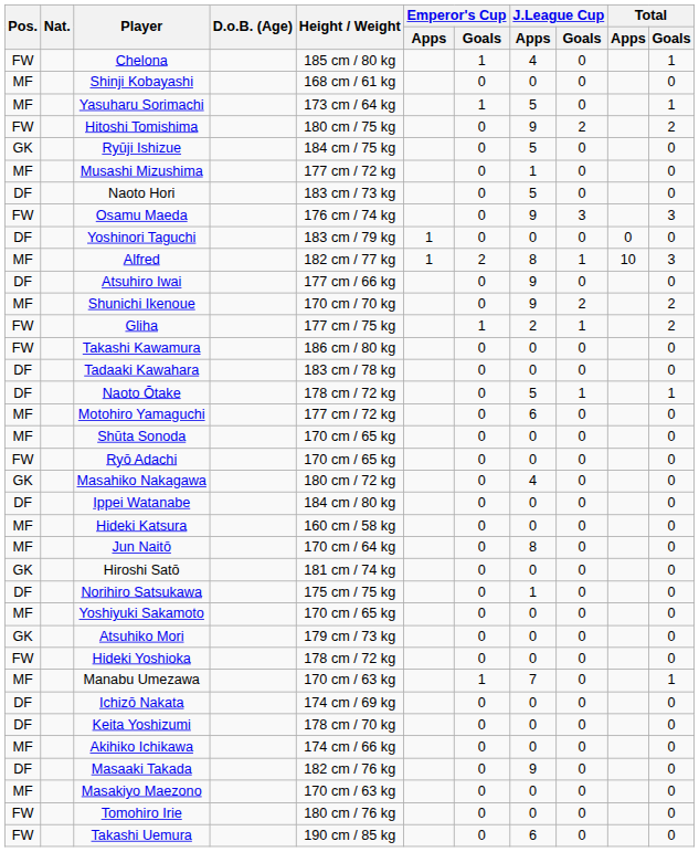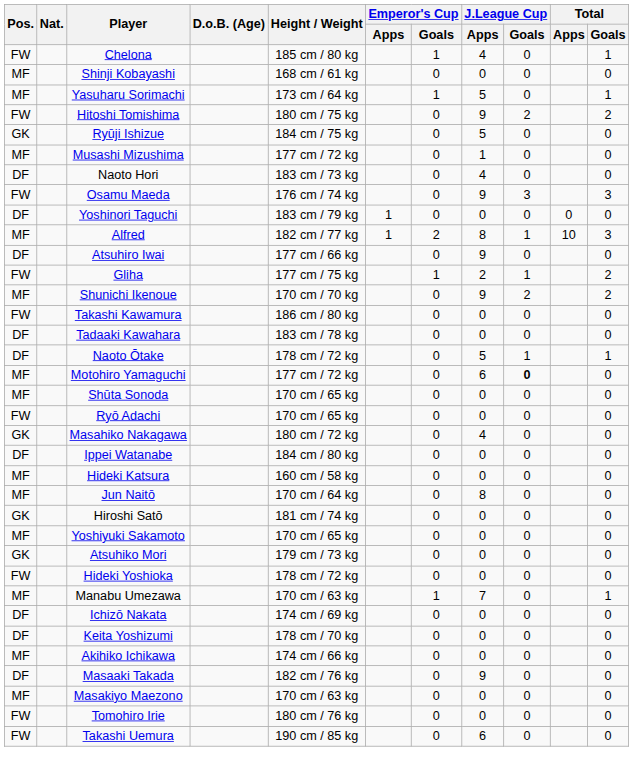 <table class="wikitable" style="text-align:center;">
 <tr>
 <th rowspan="2">Pos.</th>
 <th rowspan="2">Nat.</th>
 <th rowspan="2">Player</th>
 <th rowspan="2">D.o.B. (Age)</th>
 <th rowspan="2">Height / Weight</th>
 <th colspan="2"><a href='#'>Emperor's Cup</a></th>
 <th colspan="2"><a href='#'>J.League Cup</a></th>
 <th colspan="2">Total</th>
 </tr>
 <tr>
 <th>Apps</th>
 <th>Goals</th>
 <th>Apps</th>
 <th>Goals</th>
 <th>Apps</th>
 <th>Goals</th>
 </tr>
 <tr>
 <td>FW</td>
 <td></td>
 <td><a href='#'>Chelona</a></td>
 <td></td>
 <td>185 cm / 80 kg</td>
 <td></td>
 <td>1</td>
 <td>4</td>
 <td>0</td>
 <td></td>
 <td>1</td>
 </tr>
 <tr>
 <td>MF</td>
 <td></td>
 <td><a href='#'>Shinji Kobayashi</a></td>
 <td></td>
 <td>168 cm / 61 kg</td>
 <td></td>
 <td>0</td>
 <td>0</td>
 <td>0</td>
 <td></td>
 <td>0</td>
 </tr>
 <tr>
 <td>MF</td>
 <td></td>
 <td><a href='#'>Yasuharu Sorimachi</a></td>
 <td></td>
 <td>173 cm / 64 kg</td>
 <td></td>
 <td>1</td>
 <td>5</td>
 <td>0</td>
 <td></td>
 <td>1</td>
 </tr>
 <tr>
 <td>FW</td>
 <td></td>
 <td><a href='#'>Hitoshi Tomishima</a></td>
 <td></td>
 <td>180 cm / 75 kg</td>
 <td></td>
 <td>0</td>
 <td>9</td>
 <td>2</td>
 <td></td>
 <td>2</td>
 </tr>
 <tr>
 <td>GK</td>
 <td></td>
 <td><a href='#'>Ryūji Ishizue</a></td>
 <td></td>
 <td>184 cm / 75 kg</td>
 <td></td>
 <td>0</td>
 <td>5</td>
 <td>0</td>
 <td></td>
 <td>0</td>
 </tr>
 <tr>
 <td>MF</td>
 <td></td>
 <td><a href='#'>Musashi Mizushima</a></td>
 <td></td>
 <td>177 cm / 72 kg</td>
 <td></td>
 <td>0</td>
 <td>1</td>
 <td>0</td>
 <td></td>
 <td>0</td>
 </tr>
 <tr>
 <td>DF</td>
 <td></td>
 <td>Naoto Hori</td>
 <td></td>
 <td>183 cm / 73 kg</td>
 <td></td>
 <td>0</td>
-<td>5</td>
+<td>4</td>
 <td>0</td>
 <td></td>
 <td>0</td>
 </tr>
 <tr>
 <td>FW</td>
 <td></td>
 <td><a href='#'>Osamu Maeda</a></td>
 <td></td>
 <td>176 cm / 74 kg</td>
 <td></td>
 <td>0</td>
 <td>9</td>
 <td>3</td>
 <td></td>
 <td>3</td>
 </tr>
 <tr>
 <td>DF</td>
 <td></td>
 <td><a href='#'>Yoshinori Taguchi</a></td>
 <td></td>
 <td>183 cm / 79 kg</td>
 <td>1</td>
 <td>0</td>
 <td>0</td>
 <td>0</td>
 <td>0</td>
 <td>0</td>
 </tr>
 <tr>
 <td>MF</td>
 <td></td>
 <td><a href='#'>Alfred</a></td>
 <td></td>
 <td>182 cm / 77 kg</td>
 <td>1</td>
 <td>2</td>
 <td>8</td>
 <td>1</td>
 <td>10</td>
 <td>3</td>
 </tr>
 <tr>
 <td>DF</td>
 <td></td>
 <td><a href='#'>Atsuhiro Iwai</a></td>
 <td></td>
 <td>177 cm / 66 kg</td>
 <td></td>
 <td>0</td>
 <td>9</td>
 <td>0</td>
 <td></td>
 <td>0</td>
 </tr>
 <tr>
+<td>FW</td>
+<td></td>
+<td><a href='#'>Gliha</a></td>
+<td></td>
+<td>177 cm / 75 kg</td>
+<td></td>
+<td>1</td>
+<td>2</td>
+<td>1</td>
+<td></td>
+<td>2</td>
+</tr>
+<tr>
 <td>MF</td>
 <td></td>
 <td><a href='#'>Shunichi Ikenoue</a></td>
 <td></td>
 <td>170 cm / 70 kg</td>
 <td></td>
 <td>0</td>
 <td>9</td>
 <td>2</td>
-<td></td>
-<td>2</td>
-</tr>
-<tr>
-<td>FW</td>
-<td></td>
-<td><a href='#'>Gliha</a></td>
-<td></td>
-<td>177 cm / 75 kg</td>
-<td></td>
-<td>1</td>
-<td>2</td>
-<td>1</td>
 <td></td>
 <td>2</td>
 </tr>
 <tr>
 <td>FW</td>
 <td></td>
 <td><a href='#'>Takashi Kawamura</a></td>
 <td></td>
 <td>186 cm / 80 kg</td>
 <td></td>
 <td>0</td>
 <td>0</td>
 <td>0</td>
 <td></td>
 <td>0</td>
 </tr>
 <tr>
 <td>DF</td>
 <td></td>
 <td><a href='#'>Tadaaki Kawahara</a></td>
 <td></td>
 <td>183 cm / 78 kg</td>
 <td></td>
 <td>0</td>
 <td>0</td>
 <td>0</td>
 <td></td>
 <td>0</td>
 </tr>
 <tr>
 <td>DF</td>
 <td></td>
 <td><a href='#'>Naoto Ōtake</a></td>
 <td></td>
 <td>178 cm / 72 kg</td>
 <td></td>
 <td>0</td>
 <td>5</td>
 <td>1</td>
 <td></td>
 <td>1</td>
 </tr>
 <tr>
 <td>MF</td>
 <td></td>
 <td><a href='#'>Motohiro Yamaguchi</a></td>
 <td></td>
 <td>177 cm / 72 kg</td>
 <td></td>
 <td>0</td>
 <td>6</td>
-<td>0</td>
+<td><strong>0</strong></td>
 <td></td>
 <td>0</td>
 </tr>
 <tr>
 <td>MF</td>
 <td></td>
 <td><a href='#'>Shūta Sonoda</a></td>
 <td></td>
 <td>170 cm / 65 kg</td>
 <td></td>
 <td>0</td>
 <td>0</td>
 <td>0</td>
 <td></td>
 <td>0</td>
 </tr>
 <tr>
 <td>FW</td>
 <td></td>
 <td><a href='#'>Ryō Adachi</a></td>
 <td></td>
 <td>170 cm / 65 kg</td>
 <td></td>
 <td>0</td>
 <td>0</td>
 <td>0</td>
 <td></td>
 <td>0</td>
 </tr>
 <tr>
 <td>GK</td>
 <td></td>
 <td><a href='#'>Masahiko Nakagawa</a></td>
 <td></td>
 <td>180 cm / 72 kg</td>
 <td></td>
 <td>0</td>
 <td>4</td>
 <td>0</td>
 <td></td>
 <td>0</td>
 </tr>
 <tr>
 <td>DF</td>
 <td></td>
 <td><a href='#'>Ippei Watanabe</a></td>
 <td></td>
 <td>184 cm / 80 kg</td>
 <td></td>
 <td>0</td>
 <td>0</td>
 <td>0</td>
 <td></td>
 <td>0</td>
 </tr>
 <tr>
 <td>MF</td>
 <td></td>
 <td><a href='#'>Hideki Katsura</a></td>
 <td></td>
 <td>160 cm / 58 kg</td>
 <td></td>
 <td>0</td>
 <td>0</td>
 <td>0</td>
 <td></td>
 <td>0</td>
 </tr>
 <tr>
 <td>MF</td>
 <td></td>
 <td><a href='#'>Jun Naitō</a></td>
 <td></td>
 <td>170 cm / 64 kg</td>
 <td></td>
 <td>0</td>
 <td>8</td>
 <td>0</td>
 <td></td>
 <td>0</td>
 </tr>
 <tr>
 <td>GK</td>
 <td></td>
 <td>Hiroshi Satō</td>
 <td></td>
 <td>181 cm / 74 kg</td>
 <td></td>
 <td>0</td>
 <td>0</td>
-<td>0</td>
-<td></td>
-<td>0</td>
-</tr>
-<tr>
-<td>DF</td>
-<td></td>
-<td><a href='#'>Norihiro Satsukawa</a></td>
-<td></td>
-<td>175 cm / 75 kg</td>
-<td></td>
-<td>0</td>
-<td>1</td>
 <td>0</td>
 <td></td>
 <td>0</td>
 </tr>
 <tr>
 <td>MF</td>
 <td></td>
 <td><a href='#'>Yoshiyuki Sakamoto</a></td>
 <td></td>
 <td>170 cm / 65 kg</td>
 <td></td>
 <td>0</td>
 <td>0</td>
 <td>0</td>
 <td></td>
 <td>0</td>
 </tr>
 <tr>
 <td>GK</td>
 <td></td>
 <td><a href='#'>Atsuhiko Mori</a></td>
 <td></td>
 <td>179 cm / 73 kg</td>
 <td></td>
 <td>0</td>
 <td>0</td>
 <td>0</td>
 <td></td>
 <td>0</td>
 </tr>
 <tr>
 <td>FW</td>
 <td></td>
 <td><a href='#'>Hideki Yoshioka</a></td>
 <td></td>
 <td>178 cm / 72 kg</td>
 <td></td>
 <td>0</td>
 <td>0</td>
 <td>0</td>
 <td></td>
 <td>0</td>
 </tr>
 <tr>
 <td>MF</td>
 <td></td>
 <td>Manabu Umezawa</td>
 <td></td>
 <td>170 cm / 63 kg</td>
 <td></td>
 <td>1</td>
 <td>7</td>
 <td>0</td>
 <td></td>
 <td>1</td>
 </tr>
 <tr>
 <td>DF</td>
 <td></td>
 <td><a href='#'>Ichizō Nakata</a></td>
 <td></td>
 <td>174 cm / 69 kg</td>
 <td></td>
 <td>0</td>
 <td>0</td>
 <td>0</td>
 <td></td>
 <td>0</td>
 </tr>
 <tr>
 <td>DF</td>
 <td></td>
 <td><a href='#'>Keita Yoshizumi</a></td>
 <td></td>
 <td>178 cm / 70 kg</td>
 <td></td>
 <td>0</td>
 <td>0</td>
 <td>0</td>
 <td></td>
 <td>0</td>
 </tr>
 <tr>
 <td>MF</td>
 <td></td>
 <td><a href='#'>Akihiko Ichikawa</a></td>
 <td></td>
 <td>174 cm / 66 kg</td>
 <td></td>
 <td>0</td>
 <td>0</td>
 <td>0</td>
 <td></td>
 <td>0</td>
 </tr>
 <tr>
 <td>DF</td>
 <td></td>
 <td><a href='#'>Masaaki Takada</a></td>
 <td></td>
 <td>182 cm / 76 kg</td>
 <td></td>
 <td>0</td>
 <td>9</td>
 <td>0</td>
 <td></td>
 <td>0</td>
 </tr>
 <tr>
 <td>MF</td>
 <td></td>
 <td><a href='#'>Masakiyo Maezono</a></td>
 <td></td>
 <td>170 cm / 63 kg</td>
 <td></td>
 <td>0</td>
 <td>0</td>
 <td>0</td>
 <td></td>
 <td>0</td>
 </tr>
 <tr>
 <td>FW</td>
 <td></td>
 <td><a href='#'>Tomohiro Irie</a></td>
 <td></td>
 <td>180 cm / 76 kg</td>
 <td></td>
 <td>0</td>
 <td>0</td>
 <td>0</td>
 <td></td>
 <td>0</td>
 </tr>
 <tr>
 <td>FW</td>
 <td></td>
 <td><a href='#'>Takashi Uemura</a></td>
 <td></td>
 <td>190 cm / 85 kg</td>
 <td></td>
 <td>0</td>
 <td>6</td>
 <td>0</td>
 <td></td>
 <td>0</td>
 </tr>
 </table>
